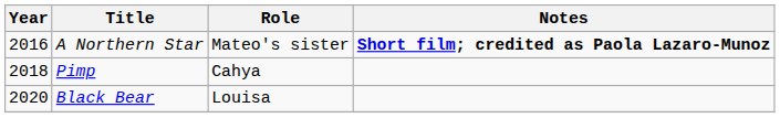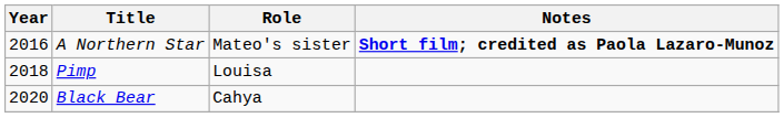 <table class="wikitable sortable">
 <tr>
 <th>Year</th>
 <th>Title</th>
 <th>Role</th>
 <th class="unsortable">Notes</th>
 </tr>
 <tr>
 <td>2016</td>
 <td><em>A Northern Star</em></td>
 <td>Mateo's sister</td>
 <td><strong><a href='#'>Short film</a>; credited as Paola Lazaro-Munoz</strong></td>
 </tr>
 <tr>
 <td>2018</td>
 <td><em><a href='#'>Pimp</a></em></td>
-<td>Cahya</td>
+<td>Louisa</td>
 <td></td>
 </tr>
 <tr>
 <td>2020</td>
 <td><em><a href='#'>Black Bear</a></em></td>
-<td>Louisa</td>
+<td>Cahya</td>
 <td></td>
 </tr>
 <tr>
 </tr>
 </table>
